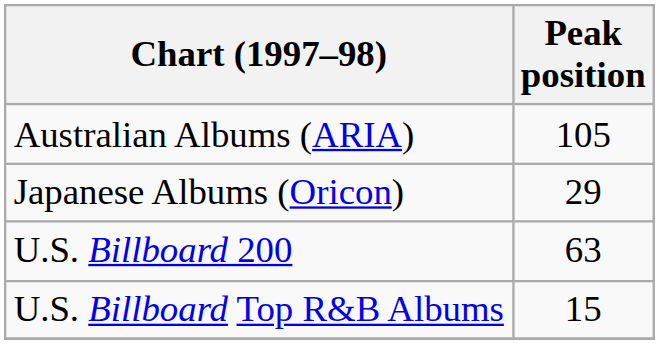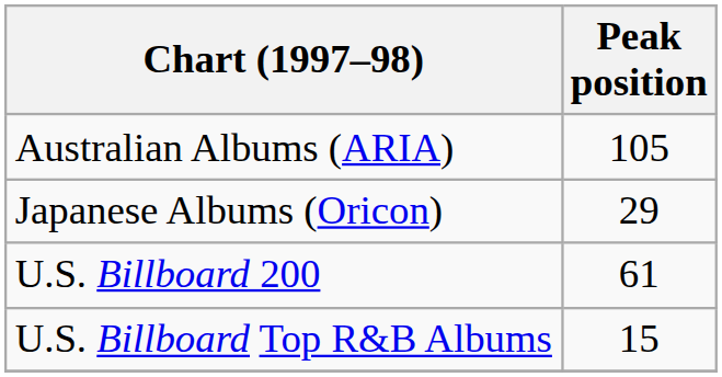 <table class="wikitable sortable">
 <tr>
 <th>Chart (1997–98)</th>
 <th>Peak<br>position</th>
 </tr>
 <tr>
 <td>Australian Albums (<a href='#'>ARIA</a>)</td>
 <td align="center">105</td>
 </tr>
 <tr>
 <td>Japanese Albums (<a href='#'>Oricon</a>)</td>
 <td align="center">29</td>
 </tr>
 <tr>
 <td>U.S. <a href='#'><em>Billboard</em> 200</a></td>
-<td align="center">63</td>
+<td align="center">61</td>
 </tr>
 <tr>
 <td>U.S. <em><a href='#'>Billboard</a></em> <a href='#'>Top R&B Albums</a></td>
 <td align="center">15</td>
 </tr>
 <tr>
 </tr>
 </table>
